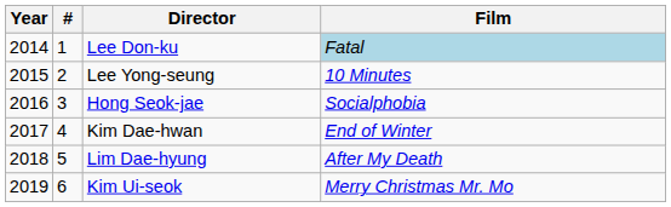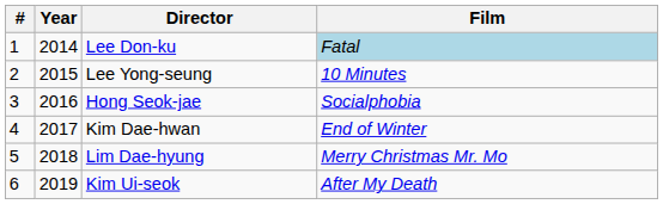 <table class="wikitable" style="width:600px">
 <tr>
+<th width=20>#</th>
 <th width=30>Year</th>
-<th width=20>#</th>
 <th>Director</th>
 <th>Film</th>
 </tr>
 <tr>
+<td>1</td>
 <td>2014</td>
-<td>1</td>
 <td><a href='#'>Lee Don-ku</a></td>
 <td style="background: lightblue;"><em>Fatal</em></td>
 </tr>
 <tr>
+<td>2</td>
 <td>2015</td>
-<td>2</td>
 <td>Lee Yong-seung</td>
 <td><em><a href='#'>10 Minutes</a></em></td>
 </tr>
 <tr>
+<td>3</td>
 <td>2016</td>
-<td>3</td>
 <td><a href='#'>Hong Seok-jae</a></td>
 <td><em><a href='#'>Socialphobia</a></em></td>
 </tr>
 <tr>
+<td>4</td>
 <td>2017</td>
-<td>4</td>
 <td>Kim Dae-hwan</td>
 <td><em><a href='#'>End of Winter</a></em></td>
 </tr>
 <tr>
+<td>5</td>
 <td>2018</td>
-<td>5</td>
 <td><a href='#'>Lim Dae-hyung</a></td>
+<td><em><a href='#'>Merry Christmas Mr. Mo</a></em></td>
+</tr>
+<tr>
+<td>6</td>
+<td>2019</td>
+<td><a href='#'>Kim Ui-seok</a></td>
 <td><em><a href='#'>After My Death</a></em></td>
 </tr>
-<tr>
-<td>2019</td>
-<td>6</td>
-<td><a href='#'>Kim Ui-seok</a></td>
-<td><em><a href='#'>Merry Christmas Mr. Mo</a></em></td>
-</tr>
 </table>
